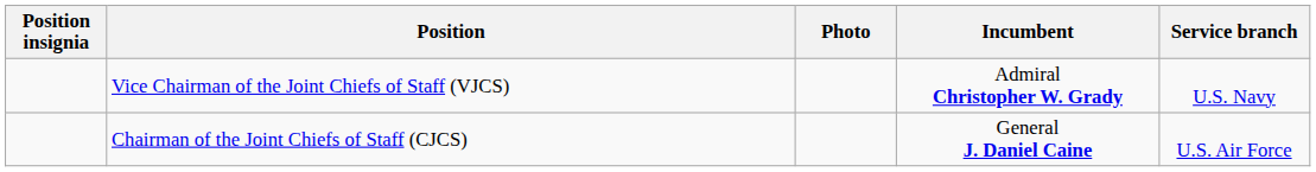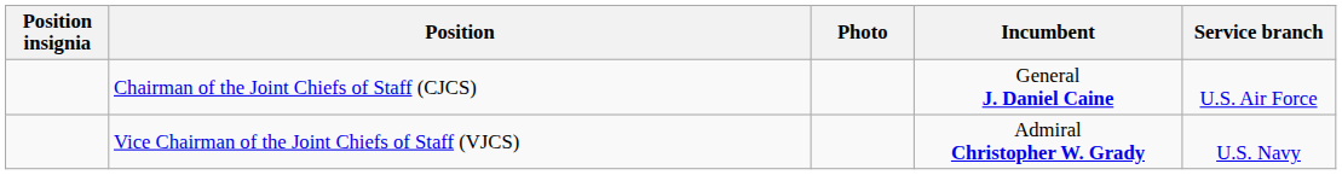 <table class="wikitable">
 <tr>
 <th width="75" style="text-align:center">Position insignia</th>
 <th width="550" style="text-align:center">Position</th>
 <th width="75" style="text-align:center">Photo</th>
 <th width="205" style="text-align:center">Incumbent</th>
 <th width="115" style="text-align:center">Service branch</th>
 </tr>
 <tr>
 <td></td>
+<td><a href='#'>Chairman of the Joint Chiefs of Staff</a> (CJCS)</td>
+<td></td>
+<td style="text-align:center">General<br><strong><a href='#'>J. Daniel Caine</a></strong></td>
+<td style="text-align:center"><br><a href='#'>U.S. Air Force</a></td>
+</tr>
+<tr>
+<td></td>
 <td><a href='#'>Vice Chairman of the Joint Chiefs of Staff</a> (VJCS)</td>
 <td></td>
 <td style="text-align:center">Admiral<br><strong><a href='#'>Christopher W. Grady</a></strong></td>
 <td style="text-align:center"><br><a href='#'>U.S. Navy</a></td>
 </tr>
-<tr>
-<td></td>
-<td><a href='#'>Chairman of the Joint Chiefs of Staff</a> (CJCS)</td>
-<td></td>
-<td style="text-align:center">General<br><strong><a href='#'>J. Daniel Caine</a></strong></td>
-<td style="text-align:center"><br><a href='#'>U.S. Air Force</a></td>
-</tr>
 </table>
